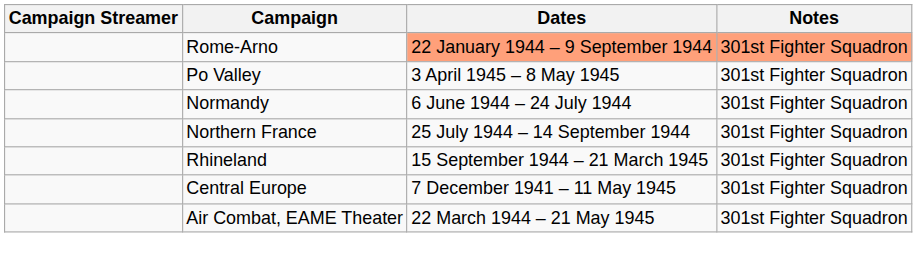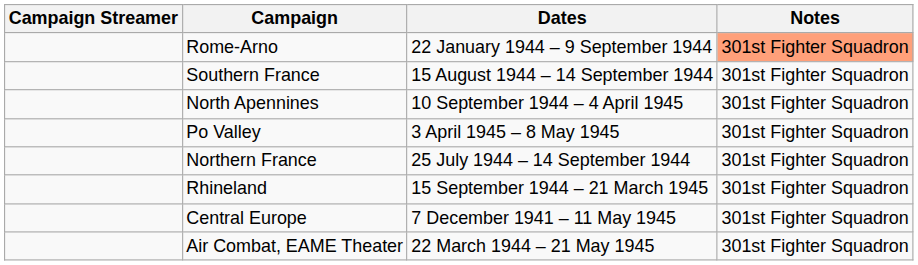 <table class="wikitable">
 <tr style="background:#efefef;">
 <th>Campaign Streamer</th>
 <th>Campaign</th>
 <th>Dates</th>
 <th>Notes</th>
 </tr>
 <tr>
 <td></td>
 <td>Rome-Arno</td>
-<td style="background: lightsalmon;">22 January 1944 – 9 September 1944</td>
+<td>22 January 1944 – 9 September 1944</td>
 <td style="background: lightsalmon;">301st Fighter Squadron</td>
+</tr>
+<tr>
+<td></td>
+<td>Southern France</td>
+<td>15 August 1944 – 14 September 1944</td>
+<td>301st Fighter Squadron</td>
+</tr>
+<tr>
+<td></td>
+<td>North Apennines</td>
+<td>10 September 1944 – 4 April 1945</td>
+<td>301st Fighter Squadron</td>
 </tr>
 <tr>
 <td></td>
 <td>Po Valley</td>
 <td>3 April 1945 – 8 May 1945</td>
-<td>301st Fighter Squadron</td>
-</tr>
-<tr>
-<td></td>
-<td>Normandy</td>
-<td>6 June 1944 – 24 July 1944</td>
 <td>301st Fighter Squadron</td>
 </tr>
 <tr>
 <td></td>
 <td>Northern France</td>
 <td>25 July 1944 – 14 September 1944</td>
 <td>301st Fighter Squadron</td>
 </tr>
 <tr>
 <td></td>
 <td>Rhineland</td>
 <td>15 September 1944 – 21 March 1945</td>
 <td>301st Fighter Squadron</td>
 </tr>
 <tr>
 <td></td>
 <td>Central Europe</td>
 <td>7 December 1941 – 11 May 1945</td>
 <td>301st Fighter Squadron</td>
 </tr>
 <tr>
 <td></td>
 <td>Air Combat, EAME Theater</td>
 <td>22 March 1944 – 21 May 1945</td>
 <td>301st Fighter Squadron</td>
 </tr>
 </table>
